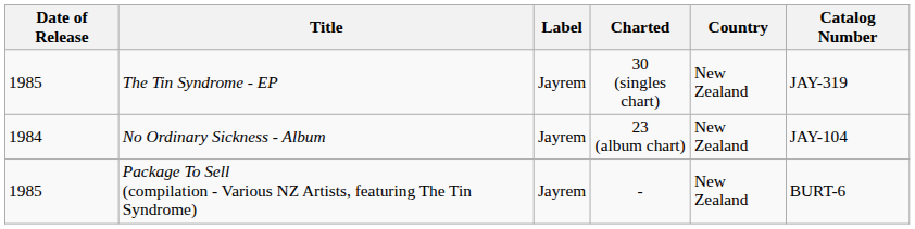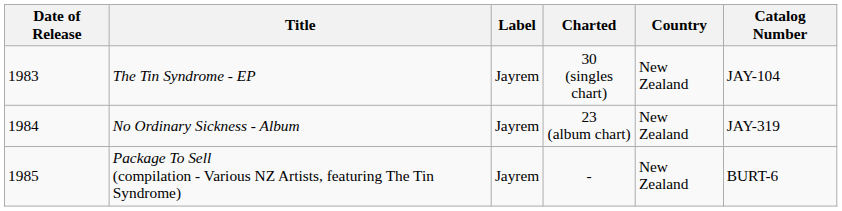 <table class="wikitable">
 <tr>
 <th>Date of Release</th>
 <th>Title</th>
 <th>Label</th>
 <th>Charted</th>
 <th>Country</th>
 <th>Catalog Number</th>
 </tr>
 <tr>
-<td>1985</td>
+<td>1983</td>
 <td><em>The Tin Syndrome - EP</em></td>
 <td>Jayrem</td>
 <td align="center">30<br>(singles chart)</td>
 <td>New Zealand</td>
-<td>JAY-319</td>
+<td>JAY-104</td>
 </tr>
 <tr>
 <td>1984</td>
 <td><em>No Ordinary Sickness - Album</em></td>
 <td>Jayrem</td>
 <td align="center">23<br>(album chart)</td>
 <td>New Zealand</td>
-<td>JAY-104</td>
+<td>JAY-319</td>
 </tr>
 <tr>
 <td>1985</td>
 <td><em>Package To Sell</em><br>(compilation - Various NZ Artists, featuring The Tin Syndrome)</td>
 <td>Jayrem</td>
 <td align="center">-</td>
 <td>New Zealand</td>
 <td>BURT-6</td>
 </tr>
 </table>
